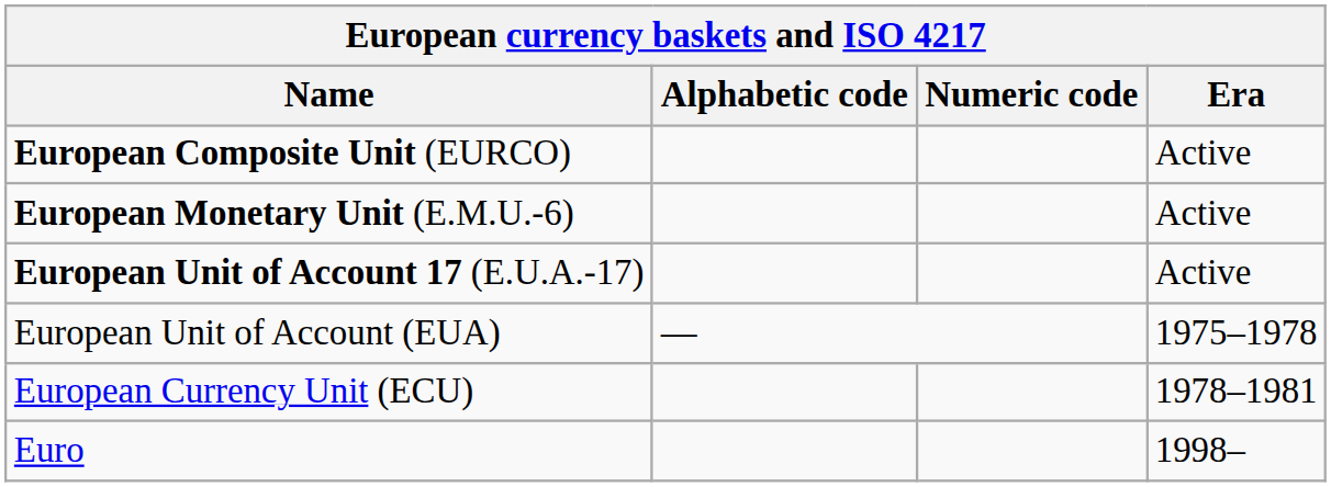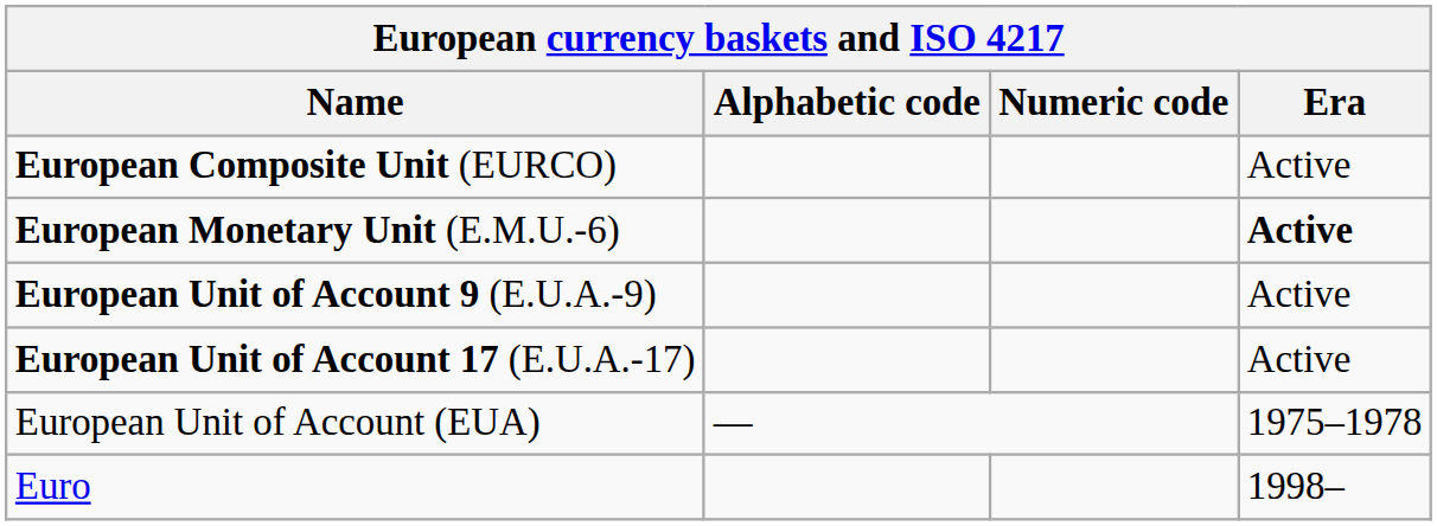 <table class="wikitable sortable" style="font-size:90%">
 <tr>
 <th colspan="4">European <a href='#'>currency baskets</a> and <a href='#'>ISO 4217</a></th>
 </tr>
 <tr>
 <th>Name</th>
 <th>Alphabetic code</th>
 <th>Numeric code</th>
 <th>Era</th>
 </tr>
 <tr>
 <td><strong>European Composite Unit</strong> (EURCO)</td>
 <td></td>
 <td></td>
 <td>Active</td>
 </tr>
 <tr>
 <td><strong>European Monetary Unit</strong> (E.M.U.-6)</td>
 <td></td>
 <td></td>
+<td><strong>Active</strong></td>
+</tr>
+<tr>
+<td><strong>European Unit of Account 9</strong> (E.U.A.-9)</td>
+<td></td>
+<td></td>
 <td>Active</td>
 </tr>
 <tr>
 <td><strong>European Unit of Account 17</strong> (E.U.A.-17)</td>
 <td></td>
 <td></td>
 <td>Active</td>
 </tr>
 <tr>
 <td>European Unit of Account (EUA)</td>
 <td colspan="2">—</td>
 <td>1975–1978</td>
 </tr>
 <tr>
-<td><a href='#'>European Currency Unit</a> (ECU)</td>
-<td></td>
-<td></td>
-<td>1978–1981</td>
-</tr>
-<tr>
 <td><a href='#'>Euro</a></td>
 <td></td>
 <td></td>
 <td>1998–</td>
 </tr>
 </table>
